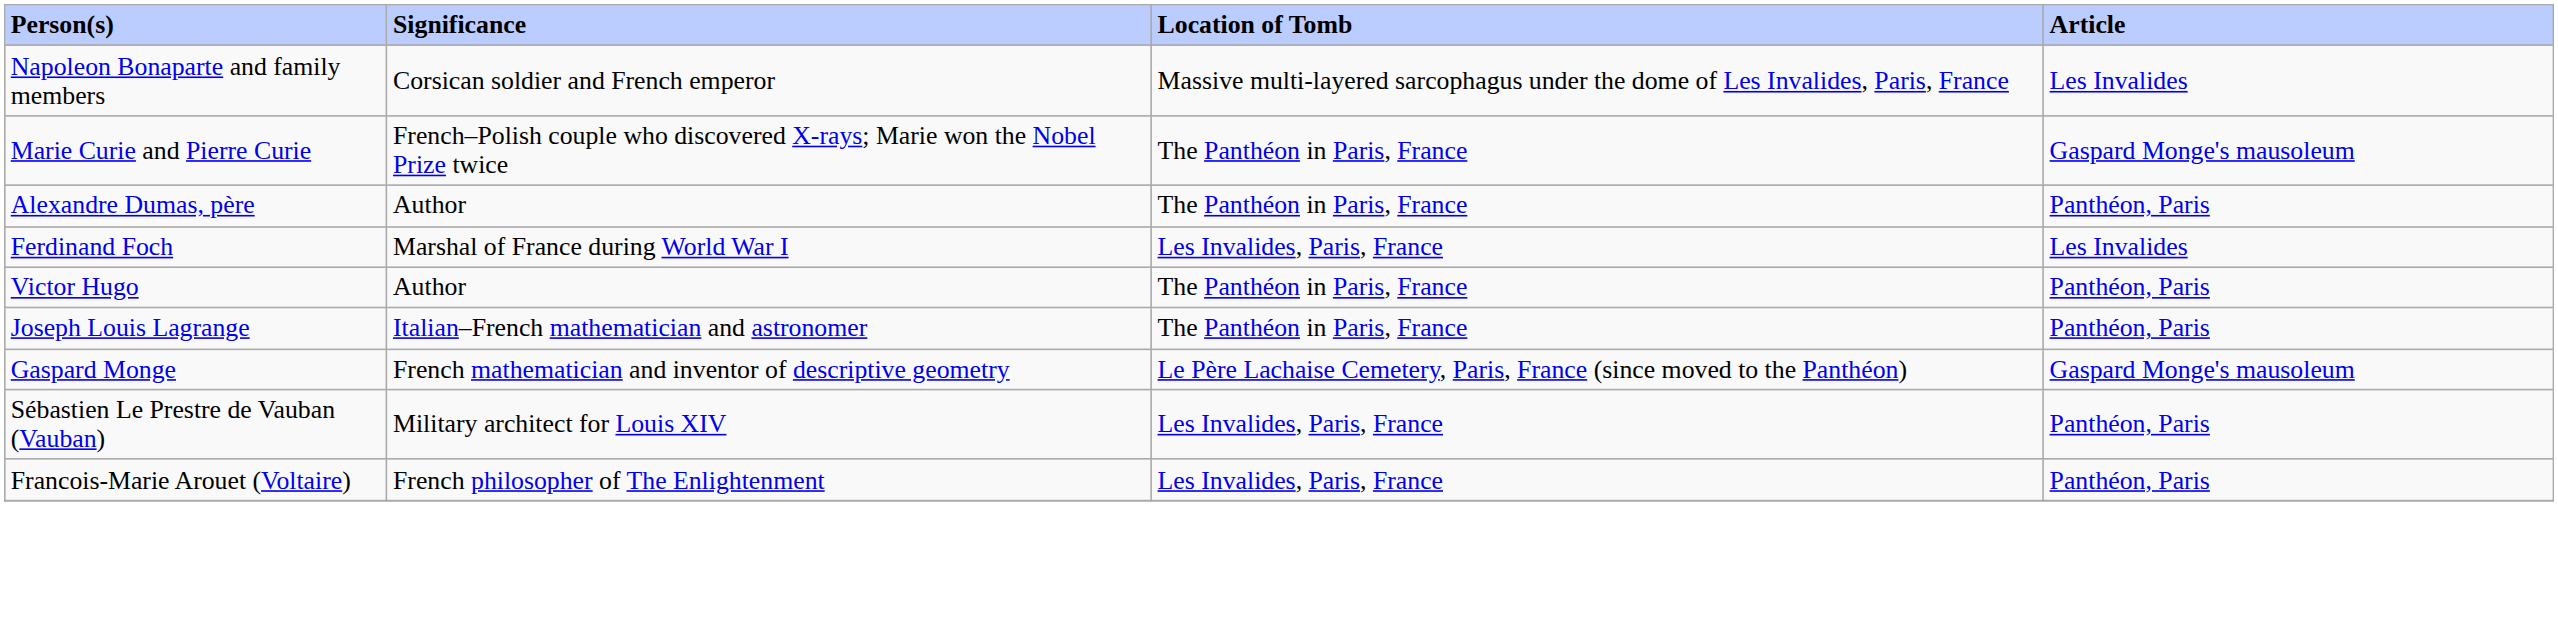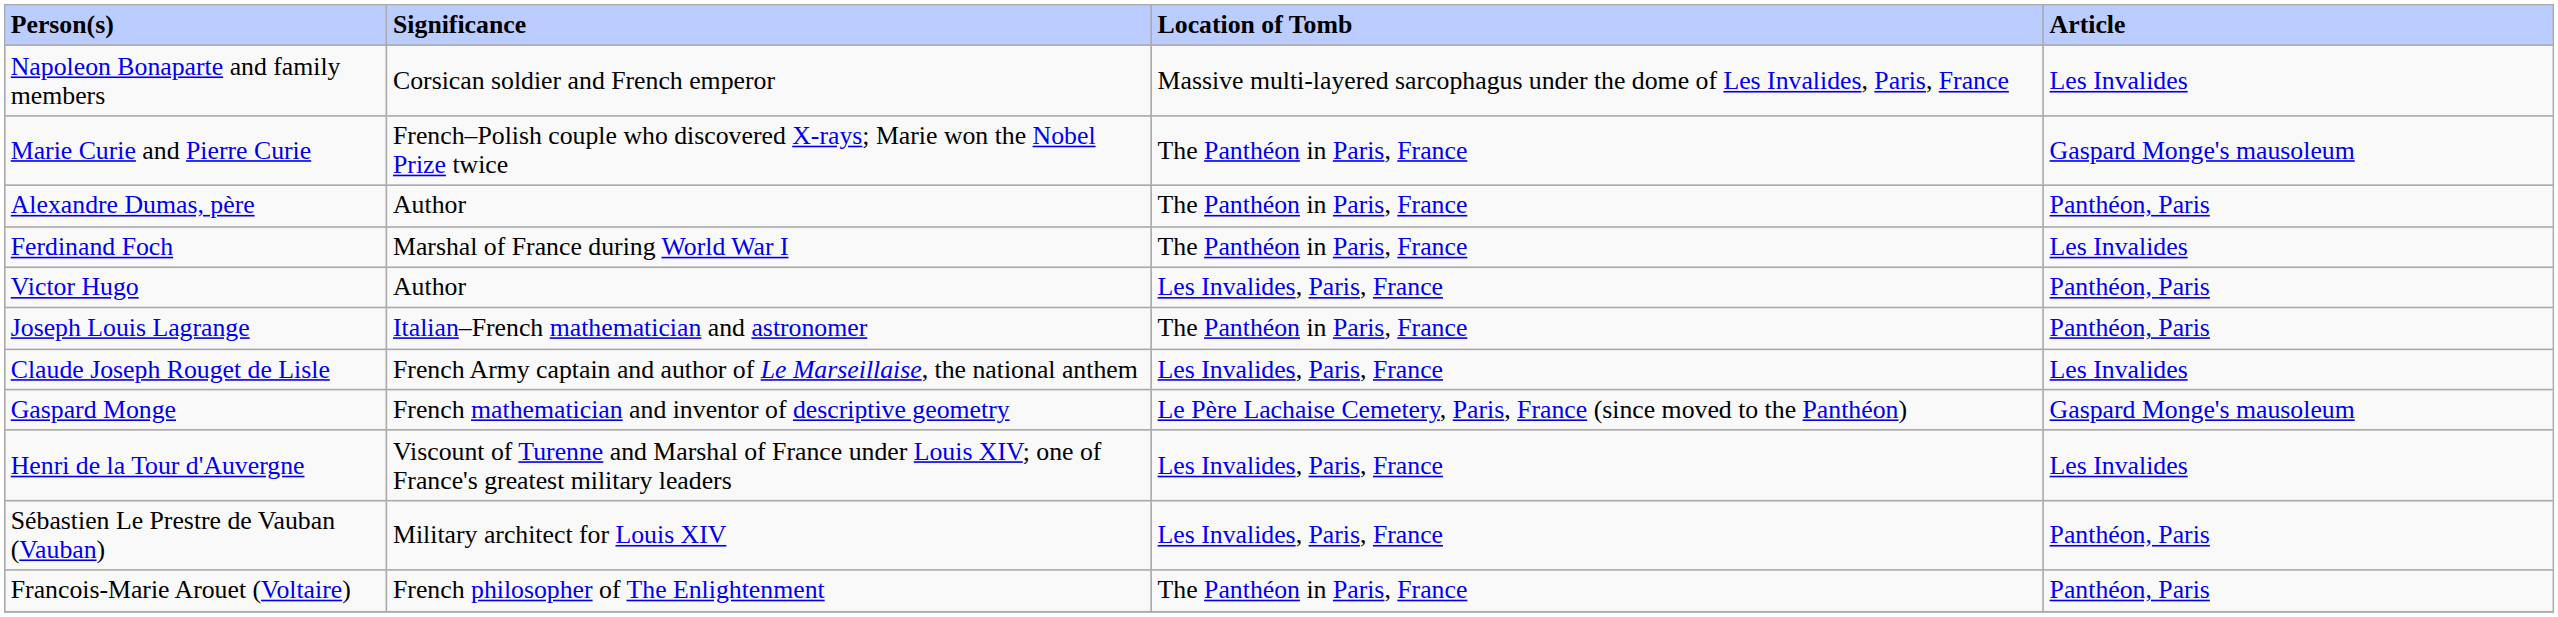 <table class="wikitable" width="100%" border="1" cellspacing="0" cellpadding="2">
 <tr>
 <td width="15%" bgcolor="#bbccff"><strong>Person(s)</strong></td>
 <td width="30%" bgcolor="#bbccff"><strong>Significance</strong></td>
 <td width="35%" bgcolor="#bbccff"><strong>Location of Tomb</strong></td>
 <td width="20%" bgcolor="#bbccff"><strong>Article</strong></td>
 </tr>
 <tr>
 <td><a href='#'>Napoleon Bonaparte</a> and family members</td>
 <td>Corsican soldier and French emperor</td>
 <td>Massive multi-layered sarcophagus under the dome of <a href='#'>Les Invalides</a>, <a href='#'>Paris</a>, <a href='#'>France</a></td>
 <td><a href='#'>Les Invalides</a></td>
 </tr>
 <tr>
 <td><a href='#'>Marie Curie</a> and <a href='#'>Pierre Curie</a></td>
 <td>French–Polish couple who discovered <a href='#'>X-rays</a>; Marie won the <a href='#'>Nobel Prize</a> twice</td>
 <td>The <a href='#'>Panthéon</a> in <a href='#'>Paris</a>, <a href='#'>France</a></td>
 <td><a href='#'>Gaspard Monge's mausoleum</a></td>
 </tr>
 <tr>
 <td><a href='#'>Alexandre Dumas, père</a></td>
 <td>Author</td>
 <td>The <a href='#'>Panthéon</a> in <a href='#'>Paris</a>, <a href='#'>France</a></td>
 <td><a href='#'>Panthéon, Paris</a></td>
 </tr>
 <tr>
 <td><a href='#'>Ferdinand Foch</a></td>
 <td>Marshal of France during <a href='#'>World War I</a></td>
-<td><a href='#'>Les Invalides</a>, <a href='#'>Paris</a>, <a href='#'>France</a></td>
+<td>The <a href='#'>Panthéon</a> in <a href='#'>Paris</a>, <a href='#'>France</a></td>
 <td><a href='#'>Les Invalides</a></td>
 </tr>
 <tr>
 <td><a href='#'>Victor Hugo</a></td>
 <td>Author</td>
-<td>The <a href='#'>Panthéon</a> in <a href='#'>Paris</a>, <a href='#'>France</a></td>
+<td><a href='#'>Les Invalides</a>, <a href='#'>Paris</a>, <a href='#'>France</a></td>
 <td><a href='#'>Panthéon, Paris</a></td>
 </tr>
 <tr>
 <td><a href='#'>Joseph Louis Lagrange</a></td>
 <td><a href='#'>Italian</a>–French <a href='#'>mathematician</a> and <a href='#'>astronomer</a></td>
 <td>The <a href='#'>Panthéon</a> in <a href='#'>Paris</a>, <a href='#'>France</a></td>
 <td><a href='#'>Panthéon, Paris</a></td>
 </tr>
 <tr>
+<td><a href='#'>Claude Joseph Rouget de Lisle</a></td>
+<td>French Army captain and author of <em><a href='#'>Le Marseillaise</a></em>, the national anthem</td>
+<td><a href='#'>Les Invalides</a>, <a href='#'>Paris</a>, <a href='#'>France</a></td>
+<td><a href='#'>Les Invalides</a></td>
+</tr>
+<tr>
 <td><a href='#'>Gaspard Monge</a></td>
 <td>French <a href='#'>mathematician</a> and inventor of <a href='#'>descriptive geometry</a></td>
 <td><a href='#'>Le Père Lachaise Cemetery</a>, <a href='#'>Paris</a>, <a href='#'>France</a> (since moved to the <a href='#'>Panthéon</a>)</td>
 <td><a href='#'>Gaspard Monge's mausoleum</a></td>
+</tr>
+<tr>
+<td><a href='#'>Henri de la Tour d'Auvergne</a></td>
+<td>Viscount of <a href='#'>Turenne</a> and Marshal of France under <a href='#'>Louis XIV</a>; one of France's greatest military leaders</td>
+<td><a href='#'>Les Invalides</a>, <a href='#'>Paris</a>, <a href='#'>France</a></td>
+<td><a href='#'>Les Invalides</a></td>
 </tr>
 <tr>
 <td>Sébastien Le Prestre de Vauban (<a href='#'>Vauban</a>)</td>
 <td>Military architect for <a href='#'>Louis XIV</a></td>
 <td><a href='#'>Les Invalides</a>, <a href='#'>Paris</a>, <a href='#'>France</a></td>
 <td><a href='#'>Panthéon, Paris</a></td>
 </tr>
 <tr>
 <td>Francois-Marie Arouet (<a href='#'>Voltaire</a>)</td>
 <td>French <a href='#'>philosopher</a> of <a href='#'>The Enlightenment</a></td>
-<td><a href='#'>Les Invalides</a>, <a href='#'>Paris</a>, <a href='#'>France</a></td>
+<td>The <a href='#'>Panthéon</a> in <a href='#'>Paris</a>, <a href='#'>France</a></td>
 <td><a href='#'>Panthéon, Paris</a></td>
 </tr>
 <tr>
 </tr>
 </table>
